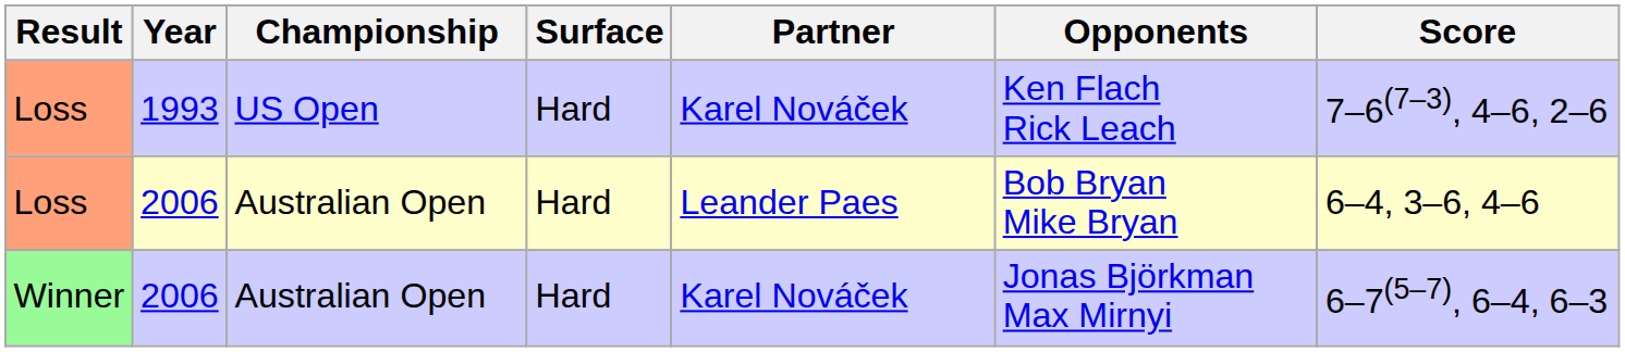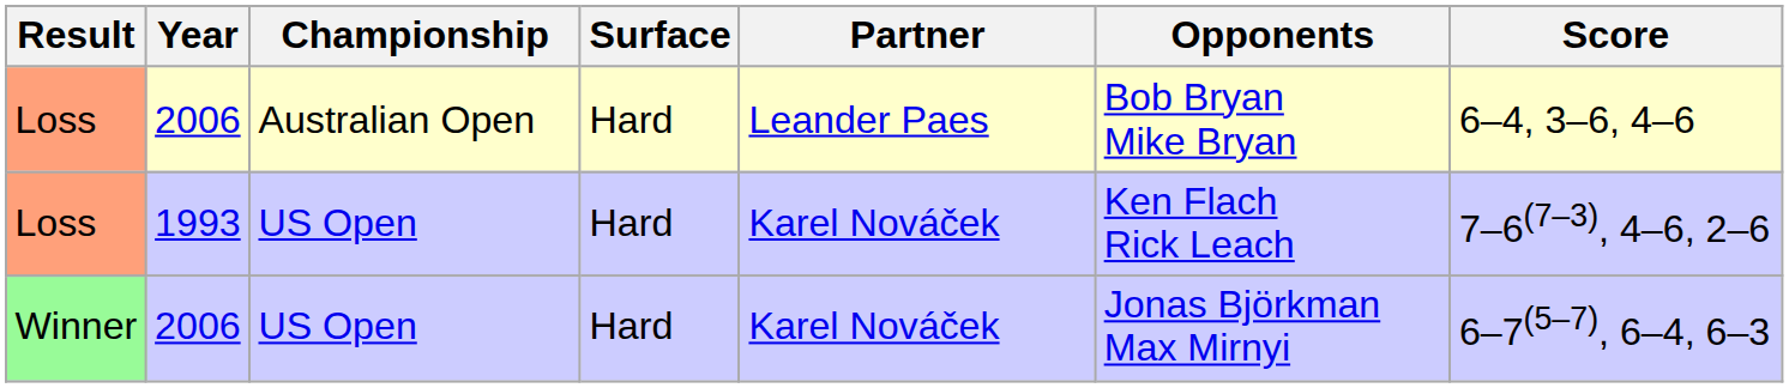 <table class="sortable wikitable">
 <tr>
 <th style="width:40px">Result</th>
 <th style="width:30px">Year</th>
 <th style="width:130px">Championship</th>
 <th style="width:50px">Surface</th>
 <th style="width:140px">Partner</th>
 <th style="width:140px">Opponents</th>
 <th style="width:130px" class="unsortable">Score</th>
-</tr>
-<tr bgcolor=#CCCCFF>
-<td style="background:#ffa07a;">Loss</td>
-<td><a href='#'>1993</a></td>
-<td><a href='#'>US Open</a></td>
-<td>Hard</td>
-<td> <a href='#'>Karel Nováček</a></td>
-<td> <a href='#'>Ken Flach</a><br> <a href='#'>Rick Leach</a></td>
-<td>7–6<sup>(7–3)</sup>, 4–6, 2–6</td>
 </tr>
 <tr bgcolor=#FFFFCC>
 <td style="background:#ffa07a;">Loss</td>
 <td><a href='#'>2006</a></td>
 <td>Australian Open</td>
 <td>Hard</td>
 <td> <a href='#'>Leander Paes</a></td>
 <td> <a href='#'>Bob Bryan</a><br> <a href='#'>Mike Bryan</a></td>
 <td>6–4, 3–6, 4–6</td>
 </tr>
 <tr bgcolor=#CCCCFF>
+<td style="background:#ffa07a;">Loss</td>
+<td><a href='#'>1993</a></td>
+<td><a href='#'>US Open</a></td>
+<td>Hard</td>
+<td> <a href='#'>Karel Nováček</a></td>
+<td> <a href='#'>Ken Flach</a><br> <a href='#'>Rick Leach</a></td>
+<td>7–6<sup>(7–3)</sup>, 4–6, 2–6</td>
+</tr>
+<tr bgcolor=#CCCCFF>
 <td bgcolor=98FB98>Winner</td>
 <td><a href='#'>2006</a></td>
-<td>Australian Open</td>
+<td><a href='#'>US Open</a></td>
 <td>Hard</td>
 <td> <a href='#'>Karel Nováček</a></td>
 <td> <a href='#'>Jonas Björkman</a><br> <a href='#'>Max Mirnyi</a></td>
 <td>6–7<sup>(5–7)</sup>, 6–4, 6–3</td>
 </tr>
 </table>
